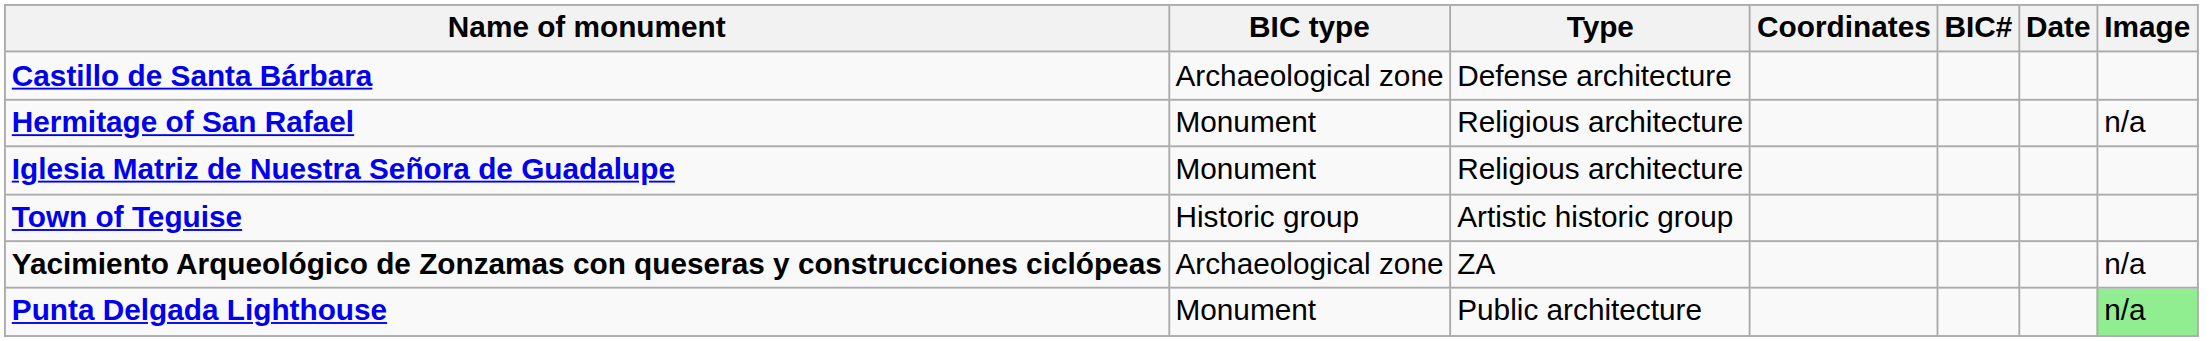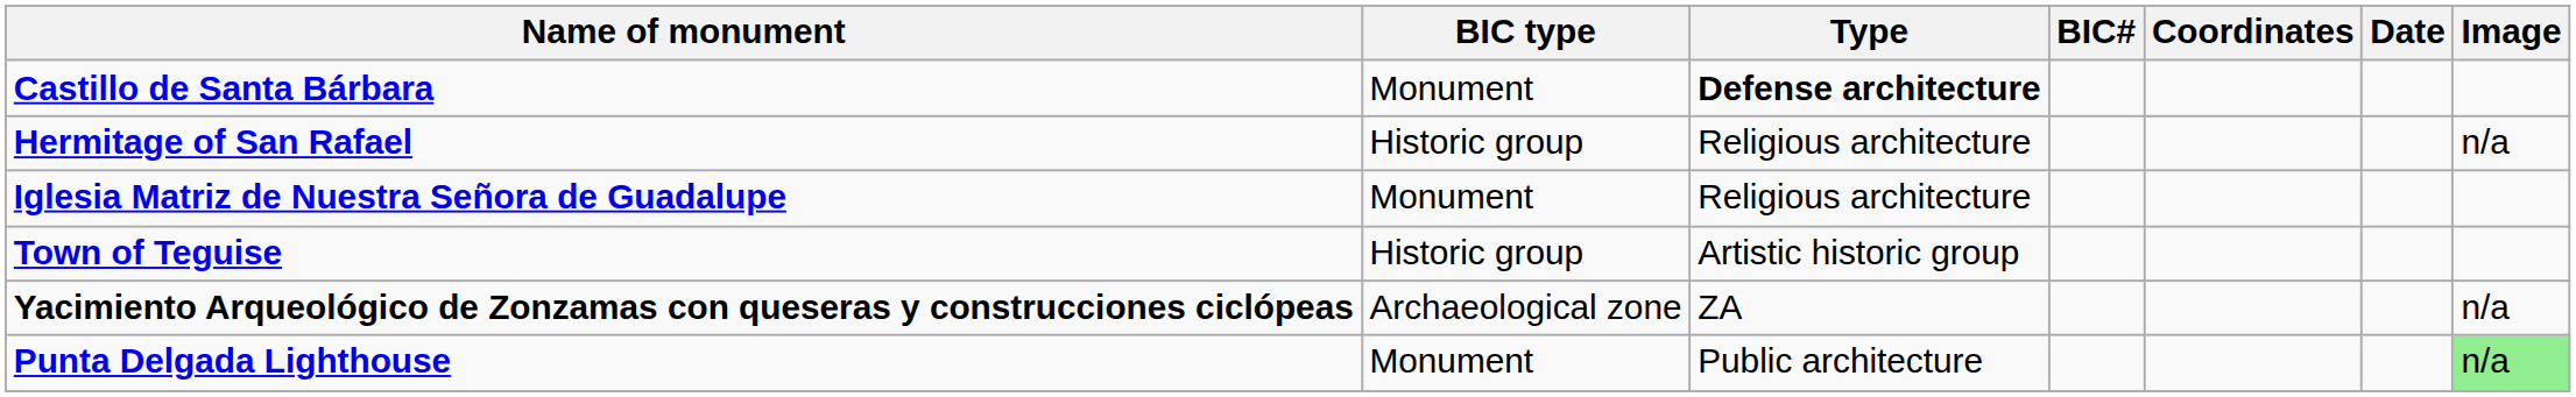 <table class="wikitable">
 <tr>
 <th>Name of monument</th>
 <th>BIC type</th>
 <th>Type</th>
+<th>BIC#</th>
 <th>Coordinates</th>
-<th>BIC#</th>
 <th>Date</th>
 <th>Image</th>
 </tr>
 <tr>
 <td><strong><a href='#'>Castillo de Santa Bárbara</a></strong></td>
-<td>Archaeological zone</td>
-<td>Defense architecture</td>
+<td>Monument</td>
+<td><strong>Defense architecture</strong></td>
 <td></td>
 <td></td>
 <td></td>
 <td></td>
 </tr>
 <tr>
 <td><strong><a href='#'>Hermitage of San Rafael</a></strong></td>
-<td>Monument</td>
+<td>Historic group</td>
 <td>Religious architecture</td>
 <td></td>
 <td></td>
 <td></td>
 <td>n/a</td>
 </tr>
 <tr>
 <td><strong><a href='#'>Iglesia Matriz de Nuestra Señora de Guadalupe</a></strong></td>
 <td>Monument</td>
 <td>Religious architecture</td>
 <td></td>
 <td></td>
 <td></td>
 <td></td>
 </tr>
 <tr>
 <td><strong><a href='#'>Town of Teguise</a></strong></td>
 <td>Historic group</td>
 <td>Artistic historic group</td>
 <td></td>
 <td></td>
 <td></td>
 <td></td>
 </tr>
 <tr>
 <td><strong>Yacimiento Arqueológico de Zonzamas con queseras y construcciones ciclópeas</strong></td>
 <td>Archaeological zone</td>
 <td>ZA</td>
 <td></td>
 <td></td>
 <td></td>
 <td>n/a</td>
 </tr>
 <tr>
 <td><strong><a href='#'>Punta Delgada Lighthouse</a></strong></td>
 <td>Monument</td>
 <td>Public architecture</td>
 <td></td>
 <td></td>
 <td></td>
 <td style="background: lightgreen;">n/a</td>
 </tr>
 </table>
